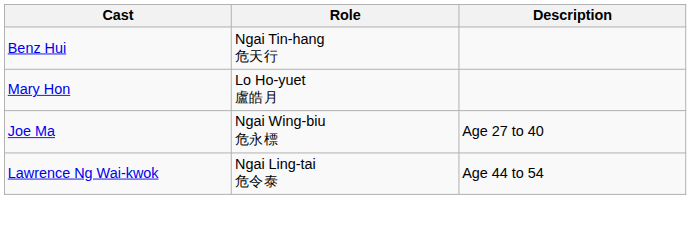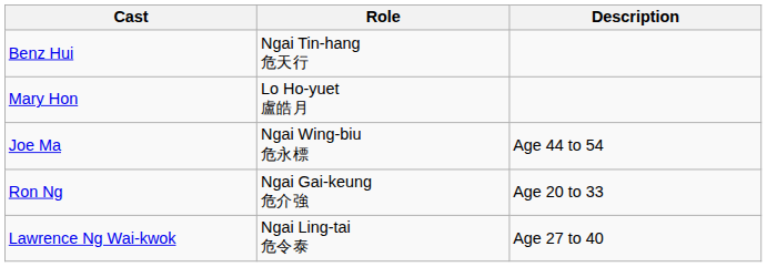 <table class="wikitable" style="width:60%;">
 <tr>
 <th style="width:15%">Cast</th>
 <th style="width:15%">Role</th>
 <th style="width:15%">Description</th>
 </tr>
 <tr>
 <td><a href='#'>Benz Hui</a></td>
 <td>Ngai Tin-hang<br>危天行</td>
 <td></td>
 </tr>
 <tr>
 <td><a href='#'>Mary Hon</a></td>
 <td>Lo Ho-yuet<br>盧皓月</td>
 <td></td>
 </tr>
 <tr>
 <td><a href='#'>Joe Ma</a></td>
 <td>Ngai Wing-biu<br>危永標</td>
-<td>Age 27 to 40</td>
+<td>Age 44 to 54</td>
+</tr>
+<tr>
+<td><a href='#'>Ron Ng</a></td>
+<td>Ngai Gai-keung<br>危介強</td>
+<td>Age 20 to 33</td>
 </tr>
 <tr>
 <td><a href='#'>Lawrence Ng Wai-kwok</a></td>
 <td>Ngai Ling-tai<br>危令泰</td>
-<td>Age 44 to 54</td>
+<td>Age 27 to 40</td>
 </tr>
 </table>
